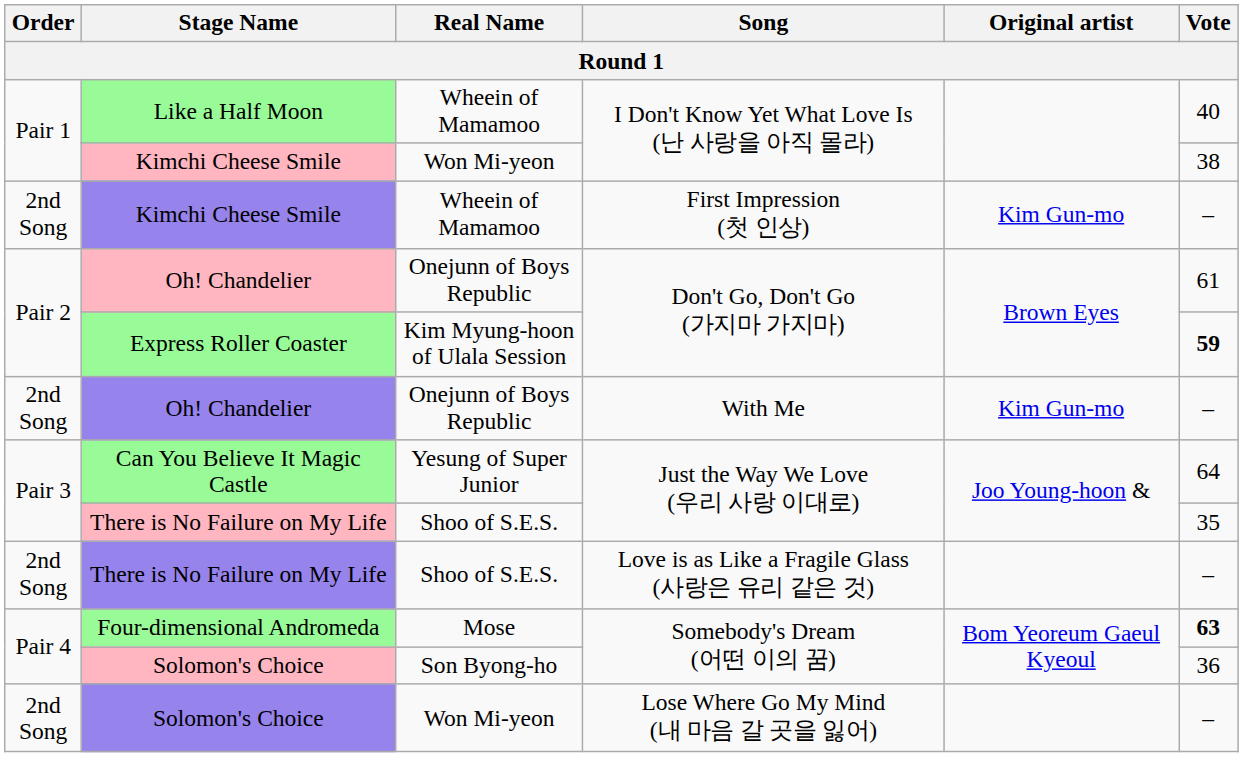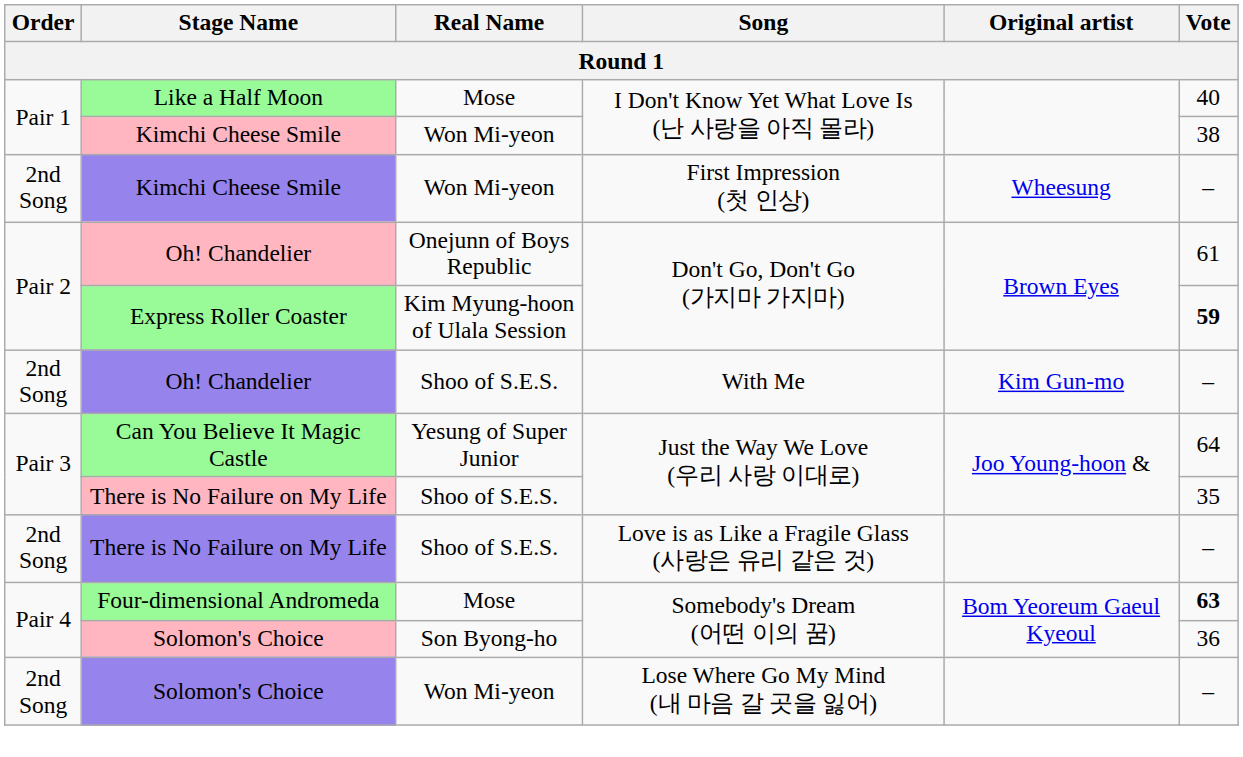 <table class="wikitable" style="text-align:center; width:95%;">
 <tr>
 <th style="width:1%;">Order</th>
 <th style="width:20%;">Stage Name</th>
 <th style="width:12%;">Real Name</th>
 <th style="width:23%;">Song</th>
 <th style="width:15%;">Original artist</th>
 <th style="width:1%;">Vote</th>
 </tr>
 <tr>
 <th colspan=6>Round 1</th>
 </tr>
 <tr>
 <td rowspan=2>Pair 1</td>
 <td bgcolor="palegreen">Like a Half Moon</td>
-<td>Wheein of Mamamoo</td>
+<td>Mose</td>
 <td rowspan=2>I Don't Know Yet What Love Is<br>(난 사랑을 아직 몰라)</td>
 <td rowspan=2></td>
 <td>40</td>
 </tr>
 <tr>
 <td bgcolor="lightpink">Kimchi Cheese Smile</td>
 <td>Won Mi-yeon</td>
 <td>38</td>
 </tr>
 <tr>
 <td>2nd Song</td>
 <td bgcolor="#9683EC">Kimchi Cheese Smile</td>
-<td>Wheein of Mamamoo</td>
+<td>Won Mi-yeon</td>
 <td>First Impression<br>(첫 인상)</td>
-<td><a href='#'>Kim Gun-mo</a></td>
+<td><a href='#'>Wheesung</a></td>
 <td>–</td>
 </tr>
 <tr>
 <td rowspan=2>Pair 2</td>
 <td bgcolor="lightpink">Oh! Chandelier</td>
 <td>Onejunn of Boys Republic</td>
 <td rowspan=2>Don't Go, Don't Go<br>(가지마 가지마)</td>
 <td rowspan=2><a href='#'>Brown Eyes</a></td>
 <td>61</td>
 </tr>
 <tr>
 <td bgcolor="palegreen">Express Roller Coaster</td>
 <td>Kim Myung-hoon of Ulala Session</td>
 <td><strong>59</strong></td>
 </tr>
 <tr>
 <td>2nd Song</td>
 <td bgcolor="#9683EC">Oh! Chandelier</td>
-<td>Onejunn of Boys Republic</td>
+<td>Shoo of S.E.S.</td>
 <td>With Me</td>
 <td><a href='#'>Kim Gun-mo</a></td>
 <td>–</td>
 </tr>
 <tr>
 <td rowspan=2>Pair 3</td>
 <td bgcolor="palegreen">Can You Believe It Magic Castle</td>
 <td>Yesung of Super Junior</td>
 <td rowspan=2>Just the Way We Love<br>(우리 사랑 이대로)</td>
 <td rowspan=2><a href='#'>Joo Young-hoon</a> & </td>
 <td>64</td>
 </tr>
 <tr>
 <td bgcolor="lightpink">There is No Failure on My Life</td>
 <td>Shoo of S.E.S.</td>
 <td>35</td>
 </tr>
 <tr>
 <td>2nd Song</td>
 <td bgcolor="#9683EC">There is No Failure on My Life</td>
 <td>Shoo of S.E.S.</td>
 <td>Love is as Like a Fragile Glass<br>(사랑은 유리 같은 것)</td>
 <td></td>
 <td>–</td>
 </tr>
 <tr>
 <td rowspan=2>Pair 4</td>
 <td bgcolor="palegreen">Four-dimensional Andromeda</td>
 <td>Mose</td>
 <td rowspan=2>Somebody's Dream<br>(어떤 이의 꿈)</td>
 <td rowspan=2><a href='#'>Bom Yeoreum Gaeul Kyeoul</a></td>
 <td><strong>63</strong></td>
 </tr>
 <tr>
 <td bgcolor="lightpink">Solomon's Choice</td>
 <td>Son Byong-ho</td>
 <td>36</td>
 </tr>
 <tr>
 <td>2nd Song</td>
 <td bgcolor="#9683EC">Solomon's Choice</td>
 <td>Won Mi-yeon</td>
 <td>Lose Where Go My Mind<br>(내 마음 갈 곳을 잃어)</td>
 <td></td>
 <td>–</td>
 </tr>
 </table>
